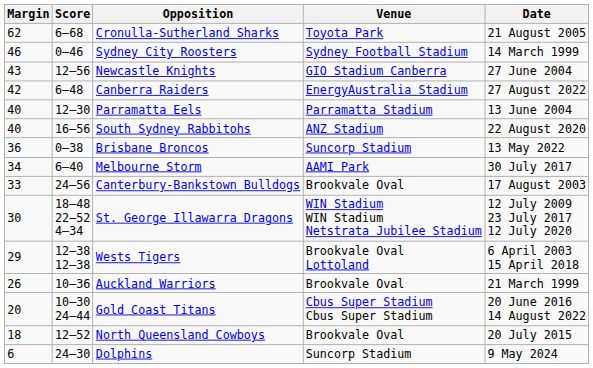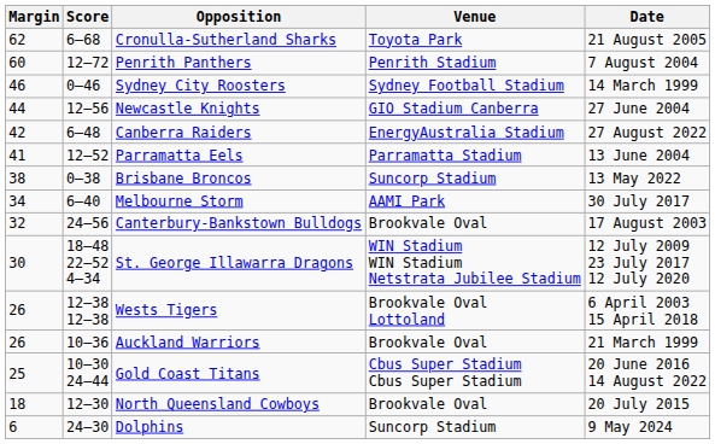 <table class="wikitable" style="text-align:left;">
 <tr>
 <th>Margin</th>
 <th>Score</th>
 <th>Opposition</th>
 <th>Venue</th>
 <th>Date</th>
 </tr>
 <tr>
 <td>62</td>
 <td>6–68</td>
 <td> <a href='#'>Cronulla-Sutherland Sharks</a></td>
 <td><a href='#'>Toyota Park</a></td>
 <td>21 August 2005</td>
 </tr>
 <tr>
+<td>60</td>
+<td>12–72</td>
+<td> <a href='#'>Penrith Panthers</a></td>
+<td><a href='#'>Penrith Stadium</a></td>
+<td>7 August 2004</td>
+</tr>
+<tr>
 <td>46</td>
 <td>0–46</td>
 <td> <a href='#'>Sydney City Roosters</a></td>
 <td><a href='#'>Sydney Football Stadium</a></td>
 <td>14 March 1999</td>
 </tr>
 <tr>
-<td>43</td>
+<td>44</td>
 <td>12–56</td>
 <td> <a href='#'>Newcastle Knights</a></td>
 <td><a href='#'>GIO Stadium Canberra</a></td>
 <td>27 June 2004</td>
 </tr>
 <tr>
 <td>42</td>
 <td>6–48</td>
 <td> <a href='#'>Canberra Raiders</a></td>
 <td><a href='#'>EnergyAustralia Stadium</a></td>
 <td>27 August 2022</td>
 </tr>
 <tr>
-<td>40</td>
-<td>12–30</td>
+<td>41</td>
+<td>12–52</td>
 <td> <a href='#'>Parramatta Eels</a></td>
 <td><a href='#'>Parramatta Stadium</a></td>
 <td>13 June 2004</td>
 </tr>
 <tr>
-<td>40</td>
-<td>16–56</td>
-<td> <a href='#'>South Sydney Rabbitohs</a></td>
-<td><a href='#'>ANZ Stadium</a></td>
-<td>22 August 2020</td>
-</tr>
-<tr>
-<td>36</td>
+<td>38</td>
 <td>0–38</td>
 <td> <a href='#'>Brisbane Broncos</a></td>
 <td><a href='#'>Suncorp Stadium</a></td>
 <td>13 May 2022</td>
 </tr>
 <tr>
 <td>34</td>
 <td>6–40</td>
 <td> <a href='#'>Melbourne Storm</a></td>
 <td><a href='#'>AAMI Park</a></td>
 <td>30 July 2017</td>
 </tr>
 <tr>
-<td>33</td>
+<td>32</td>
 <td>24–56</td>
 <td> <a href='#'>Canterbury-Bankstown Bulldogs</a></td>
 <td>Brookvale Oval</td>
 <td>17 August 2003</td>
 </tr>
 <tr>
 <td>30</td>
 <td>18–48<br>22–52<br>4–34</td>
 <td> <a href='#'>St. George Illawarra Dragons</a></td>
 <td><a href='#'>WIN Stadium</a><br>WIN Stadium<br><a href='#'>Netstrata Jubilee Stadium</a></td>
 <td>12 July 2009<br>23 July 2017<br>12 July 2020</td>
 </tr>
 <tr>
-<td>29</td>
+<td>26</td>
 <td>12–38<br>12–38</td>
 <td> <a href='#'>Wests Tigers</a></td>
 <td>Brookvale Oval<br><a href='#'>Lottoland</a></td>
 <td>6 April 2003<br>15 April 2018</td>
 </tr>
 <tr>
 <td>26</td>
 <td>10–36</td>
 <td> <a href='#'>Auckland Warriors</a></td>
 <td>Brookvale Oval</td>
 <td>21 March 1999</td>
 </tr>
 <tr>
-<td>20</td>
+<td>25</td>
 <td>10–30<br>24–44</td>
 <td> <a href='#'>Gold Coast Titans</a></td>
 <td><a href='#'>Cbus Super Stadium</a><br>Cbus Super Stadium</td>
 <td>20 June 2016<br>14 August 2022</td>
 </tr>
 <tr>
 <td>18</td>
-<td>12–52</td>
+<td>12–30</td>
 <td> <a href='#'>North Queensland Cowboys</a></td>
 <td>Brookvale Oval</td>
 <td>20 July 2015</td>
 </tr>
 <tr>
 <td>6</td>
 <td>24–30</td>
 <td> <a href='#'>Dolphins</a></td>
 <td>Suncorp Stadium</td>
 <td>9 May 2024</td>
 </tr>
 </table>
